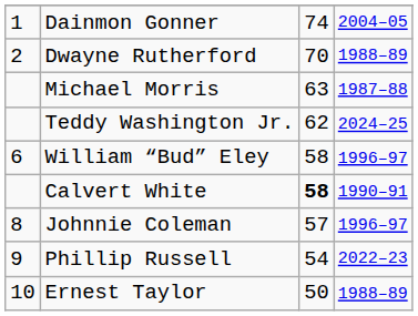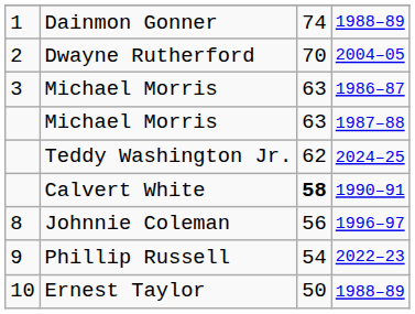 <table class="wikitable">
 <tr>
 </tr>
 <tr>
 <td>1</td>
 <td>Dainmon Gonner</td>
 <td>74</td>
-<td style="font-size:80%;"><a href='#'>2004–05</a></td>
+<td style="font-size:80%;"><a href='#'>1988–89</a></td>
 </tr>
 <tr>
 <td>2</td>
 <td>Dwayne Rutherford</td>
 <td>70</td>
-<td style="font-size:80%;"><a href='#'>1988–89</a></td>
+<td style="font-size:80%;"><a href='#'>2004–05</a></td>
+</tr>
+<tr>
+<td>3</td>
+<td>Michael Morris</td>
+<td>63</td>
+<td style="font-size:80%;"><a href='#'>1986–87</a></td>
 </tr>
 <tr>
 <td></td>
 <td>Michael Morris</td>
 <td>63</td>
 <td style="font-size:80%;"><a href='#'>1987–88</a></td>
 </tr>
 <tr>
 <td></td>
 <td>Teddy Washington Jr.</td>
 <td>62</td>
 <td style="font-size:80%;"><a href='#'>2024–25</a></td>
 </tr>
 <tr>
-<td>6</td>
-<td>William “Bud” Eley</td>
-<td>58</td>
-<td style="font-size:80%;"><a href='#'>1996–97</a></td>
-</tr>
-<tr>
 <td></td>
 <td>Calvert White</td>
 <td><strong>58</strong></td>
 <td style="font-size:80%;"><a href='#'>1990–91</a></td>
 </tr>
 <tr>
 <td>8</td>
 <td>Johnnie Coleman</td>
-<td>57</td>
+<td>56</td>
 <td style="font-size:80%;"><a href='#'>1996–97</a></td>
 </tr>
 <tr>
 <td>9</td>
 <td>Phillip Russell</td>
 <td>54</td>
 <td style="font-size:80%;"><a href='#'>2022–23</a></td>
 </tr>
 <tr>
 <td>10</td>
 <td>Ernest Taylor</td>
 <td>50</td>
 <td style="font-size:80%;"><a href='#'>1988–89</a></td>
 </tr>
 </table>
